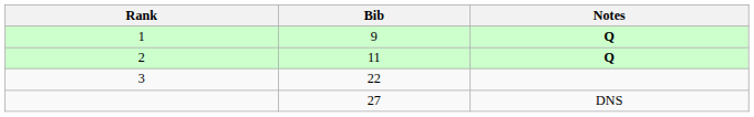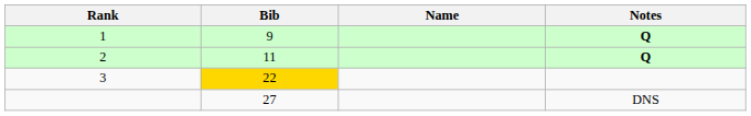 <table class="wikitable" style="text-align:center;" width=70%>
 <tr>
 <th>Rank</th>
 <th>Bib</th>
+<th>Name</th>
 <th>Notes</th>
 </tr>
 <tr bgcolor="#ccffcc">
 <td>1</td>
 <td>9</td>
+<td align=left></td>
 <td><strong>Q</strong></td>
 </tr>
 <tr bgcolor="#ccffcc">
 <td>2</td>
 <td>11</td>
+<td align=left></td>
 <td><strong>Q</strong></td>
 </tr>
 <tr>
 <td>3</td>
-<td>22</td>
+<td style="background: gold;">22</td>
+<td align=left></td>
 <td></td>
 </tr>
 <tr>
 <td></td>
 <td>27</td>
+<td align=left></td>
 <td>DNS</td>
 </tr>
 </table>
